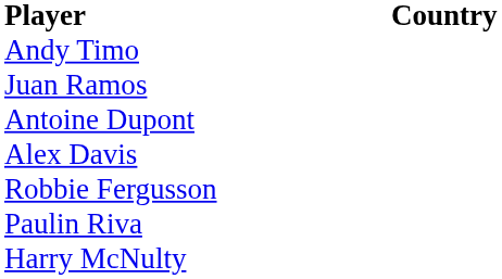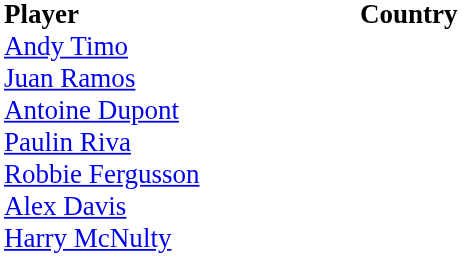 <table style="font-size: 95%" cellspacing="0" cellpadding="0">
 <tr>
 <th style="width:200px;" align="left">Player</th>
 <th style="width:150px;" align="left">Country</th>
 </tr>
 <tr>
 <td><a href='#'>Andy Timo</a></td>
 <td></td>
 </tr>
 <tr>
 <td><a href='#'>Juan Ramos</a></td>
 <td></td>
 </tr>
 <tr>
 <td><a href='#'>Antoine Dupont</a></td>
 <td></td>
 </tr>
 <tr>
-<td><a href='#'>Alex Davis</a></td>
+<td><a href='#'>Paulin Riva</a></td>
 <td></td>
 </tr>
 <tr>
 <td><a href='#'>Robbie Fergusson</a></td>
 <td></td>
 </tr>
 <tr>
-<td><a href='#'>Paulin Riva</a></td>
+<td><a href='#'>Alex Davis</a></td>
 <td></td>
 </tr>
 <tr>
 <td><a href='#'>Harry McNulty</a></td>
 <td></td>
 </tr>
 </table>
